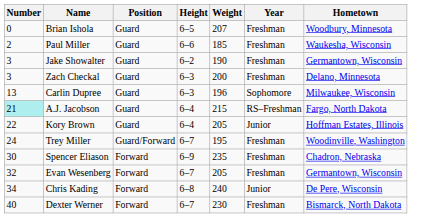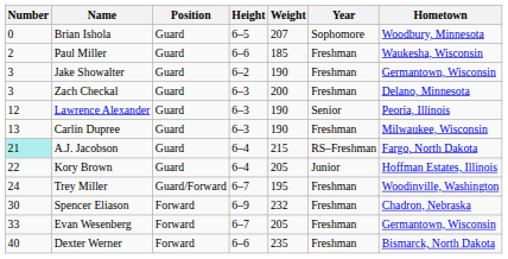 <table class="wikitable sortable" style="font-size: 95%;">
 <tr>
 <th>Number</th>
 <th>Name</th>
 <th>Position</th>
 <th>Height</th>
 <th>Weight</th>
 <th>Year</th>
 <th>Hometown</th>
 </tr>
 <tr>
 <td>0</td>
 <td>Brian Ishola</td>
 <td>Guard</td>
 <td>6–5</td>
 <td>207</td>
-<td>Freshman</td>
+<td>Sophomore</td>
 <td><a href='#'>Woodbury, Minnesota</a></td>
 </tr>
 <tr>
 <td>2</td>
 <td>Paul Miller</td>
 <td>Guard</td>
 <td>6–6</td>
 <td>185</td>
 <td>Freshman</td>
 <td><a href='#'>Waukesha, Wisconsin</a></td>
 </tr>
 <tr>
 <td>3</td>
 <td>Jake Showalter</td>
 <td>Guard</td>
 <td>6–2</td>
 <td>190</td>
 <td>Freshman</td>
 <td><a href='#'>Germantown, Wisconsin</a></td>
 </tr>
 <tr>
 <td>3</td>
 <td>Zach Checkal</td>
 <td>Guard</td>
 <td>6–3</td>
 <td>200</td>
 <td>Freshman</td>
 <td><a href='#'>Delano, Minnesota</a></td>
 </tr>
 <tr>
+<td>12</td>
+<td><a href='#'>Lawrence Alexander</a></td>
+<td>Guard</td>
+<td>6–3</td>
+<td>190</td>
+<td>Senior</td>
+<td><a href='#'>Peoria, Illinois</a></td>
+</tr>
+<tr>
 <td>13</td>
 <td>Carlin Dupree</td>
 <td>Guard</td>
 <td>6–3</td>
-<td>196</td>
-<td>Sophomore</td>
+<td>190</td>
+<td>Freshman</td>
 <td><a href='#'>Milwaukee, Wisconsin</a></td>
 </tr>
 <tr>
 <td style="background: paleturquoise;">21</td>
 <td>A.J. Jacobson</td>
 <td>Guard</td>
 <td>6–4</td>
 <td>215</td>
 <td>RS–Freshman</td>
 <td><a href='#'>Fargo, North Dakota</a></td>
 </tr>
 <tr>
 <td>22</td>
 <td>Kory Brown</td>
 <td>Guard</td>
 <td>6–4</td>
 <td>205</td>
 <td>Junior</td>
 <td><a href='#'>Hoffman Estates, Illinois</a></td>
 </tr>
 <tr>
 <td>24</td>
 <td>Trey Miller</td>
 <td>Guard/Forward</td>
 <td>6–7</td>
 <td>195</td>
 <td>Freshman</td>
 <td><a href='#'>Woodinville, Washington</a></td>
 </tr>
 <tr>
 <td>30</td>
 <td>Spencer Eliason</td>
 <td>Forward</td>
 <td>6–9</td>
-<td>235</td>
+<td>232</td>
 <td>Freshman</td>
 <td><a href='#'>Chadron, Nebraska</a></td>
 </tr>
 <tr>
-<td>32</td>
+<td>33</td>
 <td>Evan Wesenberg</td>
 <td>Forward</td>
 <td>6–7</td>
 <td>205</td>
 <td>Freshman</td>
 <td><a href='#'>Germantown, Wisconsin</a></td>
 </tr>
 <tr>
-<td>34</td>
-<td>Chris Kading</td>
-<td>Forward</td>
-<td>6–8</td>
-<td>240</td>
-<td>Junior</td>
-<td><a href='#'>De Pere, Wisconsin</a></td>
-</tr>
-<tr>
 <td>40</td>
 <td>Dexter Werner</td>
 <td>Forward</td>
-<td>6–7</td>
-<td>230</td>
+<td>6–6</td>
+<td>235</td>
 <td>Freshman</td>
 <td><a href='#'>Bismarck, North Dakota</a></td>
 </tr>
 </table>
